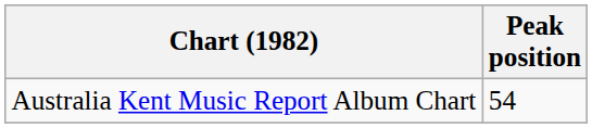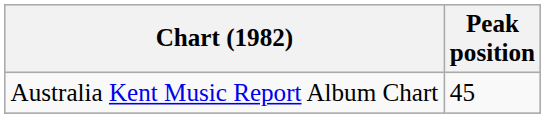 <table class="wikitable">
 <tr>
 <th>Chart (1982)</th>
 <th>Peak<br>position</th>
 </tr>
 <tr>
 <td>Australia <a href='#'>Kent Music Report</a> Album Chart</td>
-<td align="centre">54</td>
+<td align="centre">45</td>
 </tr>
 </table>
